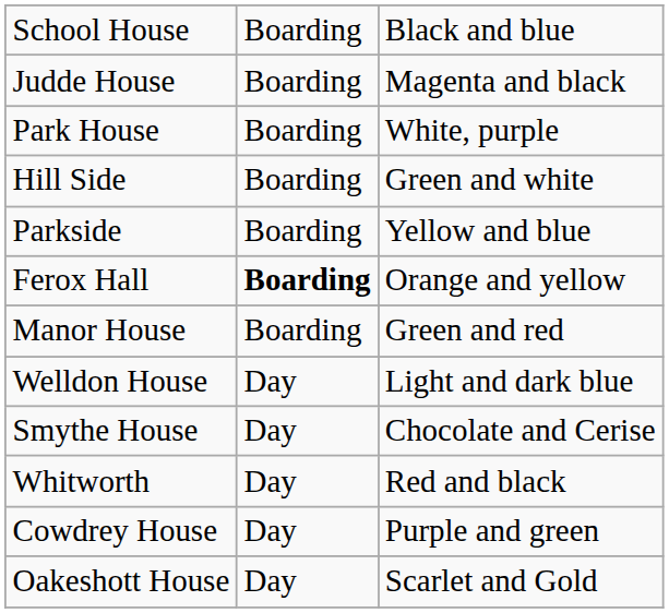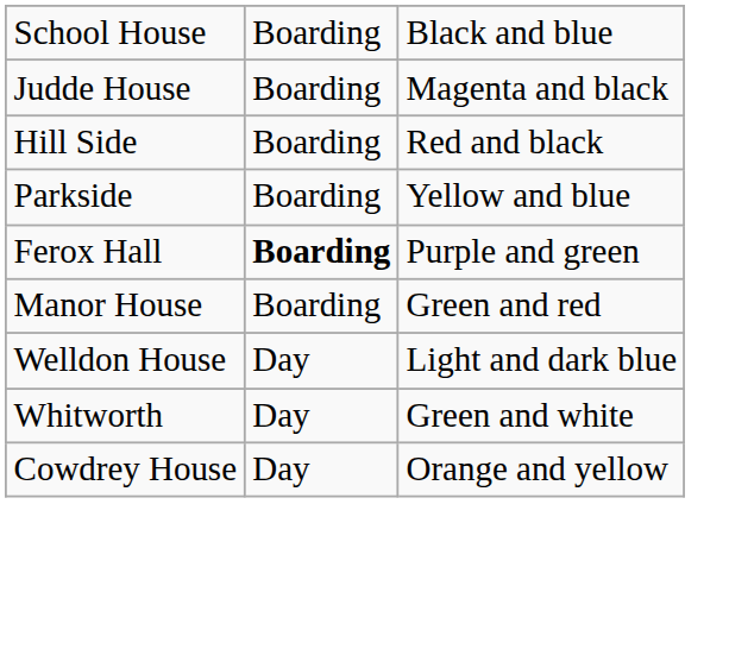 <table class="wikitable">
 <tr>
 <td>School House</td>
 <td>Boarding</td>
 <td>Black and blue<br> </td>
 </tr>
 <tr>
 <td>Judde House</td>
 <td>Boarding</td>
 <td>Magenta and black<br> </td>
 </tr>
 <tr>
-<td>Park House</td>
-<td>Boarding</td>
-<td>White, purple<br> </td>
-</tr>
-<tr>
 <td>Hill Side</td>
 <td>Boarding</td>
-<td>Green and white<br> </td>
+<td>Red and black<br> </td>
 </tr>
 <tr>
 <td>Parkside</td>
 <td>Boarding</td>
 <td>Yellow and blue<br> </td>
 </tr>
 <tr>
 <td>Ferox Hall</td>
 <td><strong>Boarding</strong></td>
-<td>Orange and yellow<br> </td>
+<td>Purple and green<br> </td>
 </tr>
 <tr>
 <td>Manor House</td>
 <td>Boarding</td>
 <td>Green and red<br> </td>
 </tr>
 <tr>
 <td>Welldon House</td>
 <td>Day</td>
 <td>Light and dark blue<br> </td>
 </tr>
 <tr>
-<td>Smythe House</td>
-<td>Day</td>
-<td>Chocolate and Cerise<br> </td>
-</tr>
-<tr>
 <td>Whitworth</td>
 <td>Day</td>
-<td>Red and black<br> </td>
+<td>Green and white<br> </td>
 </tr>
 <tr>
 <td>Cowdrey House</td>
 <td>Day</td>
-<td>Purple and green<br> </td>
-</tr>
-<tr>
-<td>Oakeshott House</td>
-<td>Day</td>
-<td>Scarlet and Gold<br> </td>
+<td>Orange and yellow<br> </td>
 </tr>
 </table>
